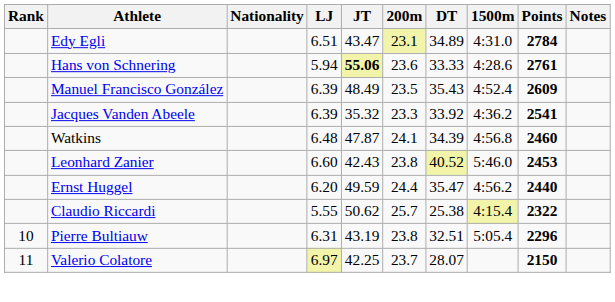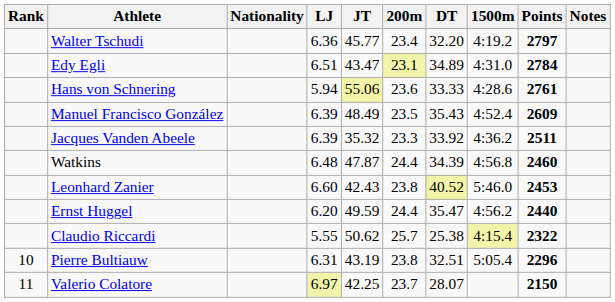 <table class="wikitable sortable" style=" text-align:center;">
 <tr>
 <th>Rank</th>
 <th>Athlete</th>
 <th>Nationality</th>
 <th>LJ</th>
 <th>JT</th>
 <th>200m</th>
 <th>DT</th>
 <th>1500m</th>
 <th>Points</th>
 <th>Notes</th>
+</tr>
+<tr>
+<td></td>
+<td align=left><a href='#'>Walter Tschudi</a></td>
+<td align=left></td>
+<td>6.36</td>
+<td>45.77</td>
+<td>23.4</td>
+<td>32.20</td>
+<td>4:19.2</td>
+<td><strong>2797</strong></td>
+<td></td>
 </tr>
 <tr>
 <td></td>
 <td align=left><a href='#'>Edy Egli</a></td>
 <td align=left></td>
 <td>6.51</td>
 <td>43.47</td>
 <td bgcolor=#F2F5A9>23.1</td>
 <td>34.89</td>
 <td>4:31.0</td>
 <td><strong>2784</strong></td>
 <td></td>
 </tr>
 <tr>
 <td></td>
 <td align=left><a href='#'>Hans von Schnering</a></td>
 <td align=left></td>
 <td>5.94</td>
-<td bgcolor=#F2F5A9><strong>55.06</strong></td>
+<td bgcolor=#F2F5A9>55.06</td>
 <td>23.6</td>
 <td>33.33</td>
 <td>4:28.6</td>
 <td><strong>2761</strong></td>
 <td></td>
 </tr>
 <tr>
 <td></td>
 <td align=left><a href='#'>Manuel Francisco González</a></td>
 <td align=left></td>
 <td>6.39</td>
 <td>48.49</td>
 <td>23.5</td>
 <td>35.43</td>
 <td>4:52.4</td>
 <td><strong>2609</strong></td>
 <td></td>
 </tr>
 <tr>
 <td></td>
 <td align=left><a href='#'>Jacques Vanden Abeele</a></td>
 <td align=left></td>
 <td>6.39</td>
 <td>35.32</td>
 <td>23.3</td>
 <td>33.92</td>
 <td>4:36.2</td>
-<td><strong>2541</strong></td>
+<td><strong>2511</strong></td>
 <td></td>
 </tr>
 <tr>
 <td></td>
 <td align=left>Watkins</td>
 <td align=left></td>
 <td>6.48</td>
 <td>47.87</td>
-<td>24.1</td>
+<td>24.4</td>
 <td>34.39</td>
 <td>4:56.8</td>
 <td><strong>2460</strong></td>
 <td></td>
 </tr>
 <tr>
 <td></td>
 <td align=left><a href='#'>Leonhard Zanier</a></td>
 <td align=left></td>
 <td>6.60</td>
 <td>42.43</td>
 <td>23.8</td>
 <td bgcolor=#F2F5A9>40.52</td>
 <td>5:46.0</td>
 <td><strong>2453</strong></td>
 <td></td>
 </tr>
 <tr>
 <td></td>
 <td align=left><a href='#'>Ernst Huggel</a></td>
 <td align=left></td>
 <td>6.20</td>
 <td>49.59</td>
 <td>24.4</td>
 <td>35.47</td>
 <td>4:56.2</td>
 <td><strong>2440</strong></td>
 <td></td>
 </tr>
 <tr>
 <td></td>
 <td align=left><a href='#'>Claudio Riccardi</a></td>
 <td align=left></td>
 <td>5.55</td>
 <td>50.62</td>
 <td>25.7</td>
 <td>25.38</td>
 <td bgcolor=#F2F5A9>4:15.4</td>
 <td><strong>2322</strong></td>
 <td></td>
 </tr>
 <tr>
 <td>10</td>
 <td align=left><a href='#'>Pierre Bultiauw</a></td>
 <td align=left></td>
 <td>6.31</td>
 <td>43.19</td>
 <td>23.8</td>
 <td>32.51</td>
 <td>5:05.4</td>
 <td><strong>2296</strong></td>
 <td></td>
 </tr>
 <tr>
 <td>11</td>
 <td align=left><a href='#'>Valerio Colatore</a></td>
 <td align=left></td>
 <td bgcolor=#F2F5A9>6.97</td>
 <td>42.25</td>
 <td>23.7</td>
 <td>28.07</td>
 <td></td>
 <td><strong>2150</strong></td>
 <td></td>
 </tr>
 </table>
